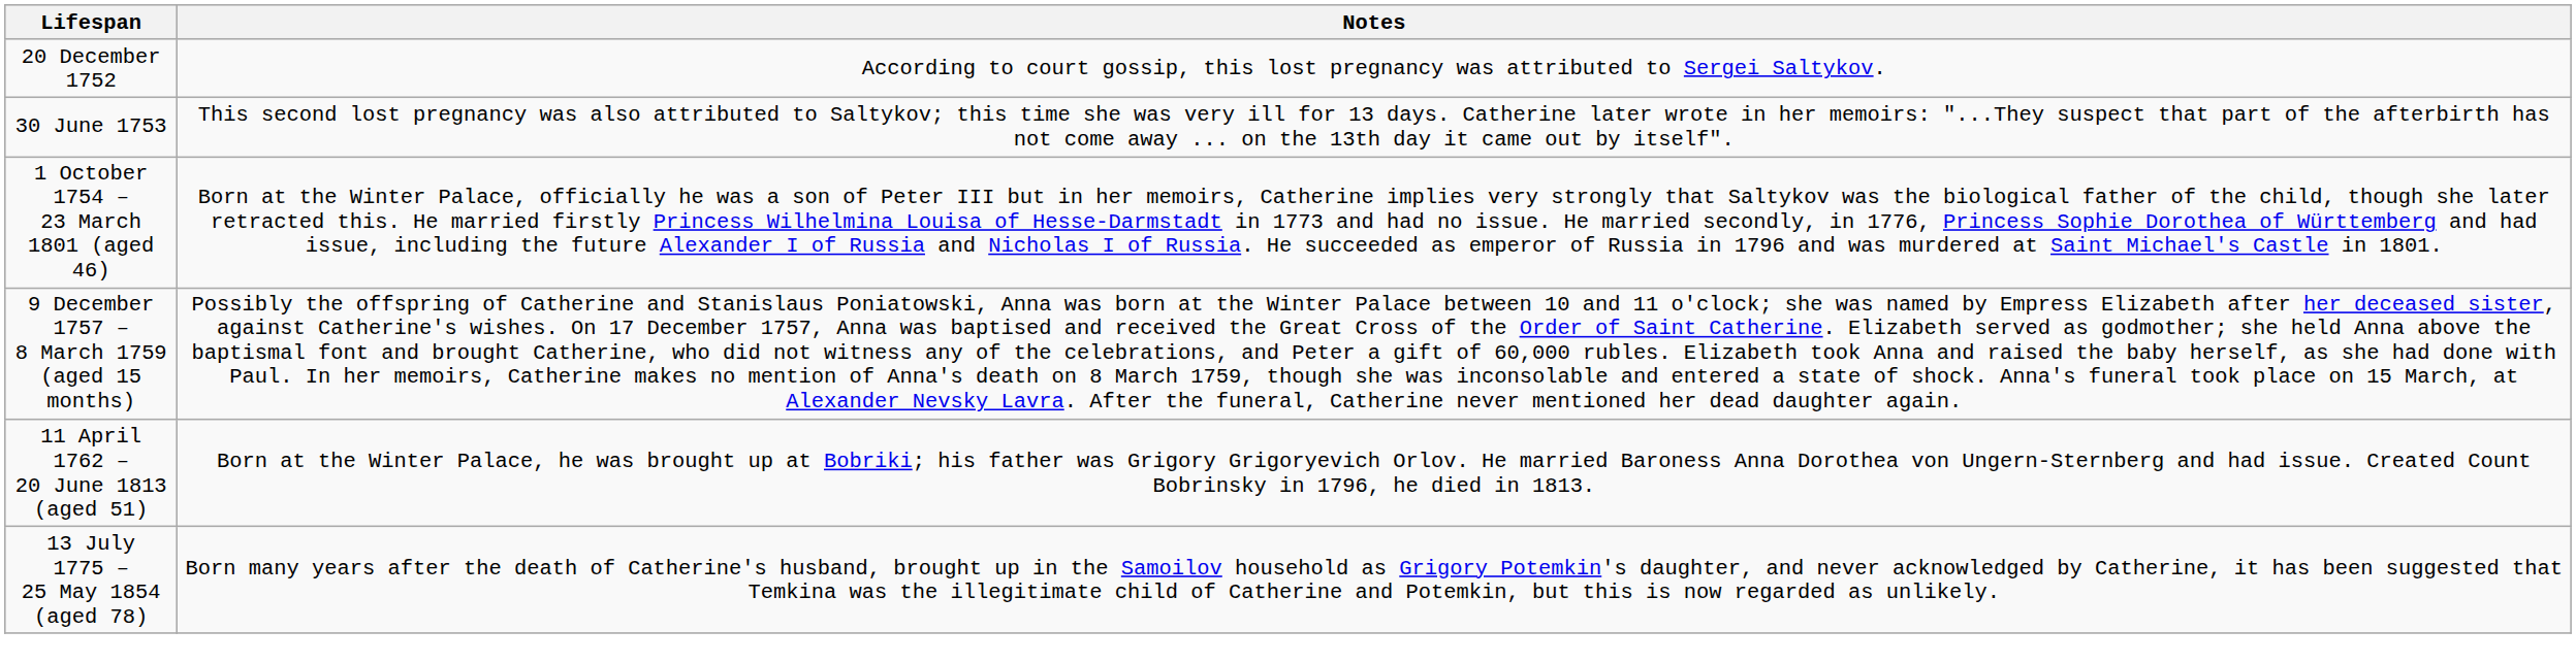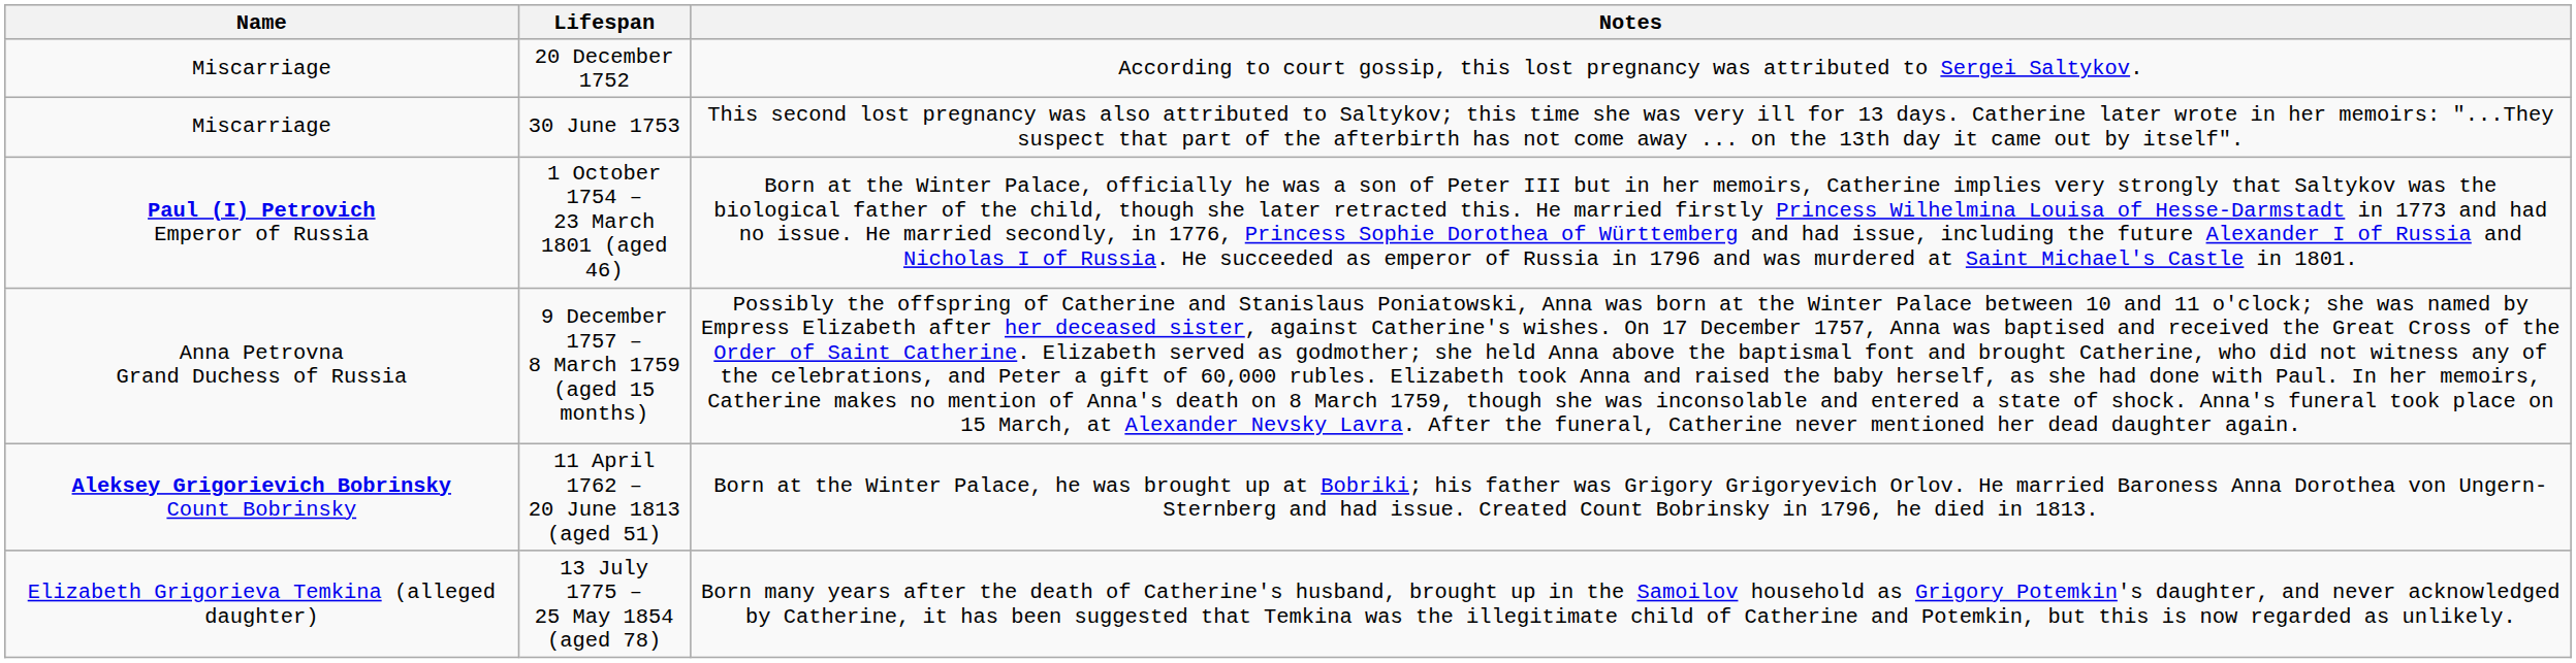 <table style="text-align:center; width:100%" class="wikitable">
 <tr>
+<th style="width:20%;">Name</th>
 <th style="width:100px;">Lifespan</th>
 <th>Notes</th>
 </tr>
 <tr>
+<td>Miscarriage</td>
 <td>20 December 1752</td>
 <td>According to court gossip, this lost pregnancy was attributed to <a href='#'>Sergei Saltykov</a>.</td>
 </tr>
 <tr>
+<td>Miscarriage</td>
 <td>30 June 1753</td>
 <td>This second lost pregnancy was also attributed to Saltykov; this time she was very ill for 13 days. Catherine later wrote in her memoirs: "...They suspect that part of the afterbirth has not come away ... on the 13th day it came out by itself".</td>
 </tr>
 <tr>
+<td><strong><a href='#'>Paul (I) Petrovich</a></strong><br>Emperor of Russia</td>
 <td>1 October 1754 –<br> 23 March 1801 (aged 46)</td>
 <td>Born at the Winter Palace, officially he was a son of Peter III but in her memoirs, Catherine implies very strongly that Saltykov was the biological father of the child, though she later retracted this. He married firstly <a href='#'>Princess Wilhelmina Louisa of Hesse-Darmstadt</a> in 1773 and had no issue. He married secondly, in 1776, <a href='#'>Princess Sophie Dorothea of Württemberg</a> and had issue, including the future <a href='#'>Alexander I of Russia</a> and <a href='#'>Nicholas I of Russia</a>. He succeeded as emperor of Russia in 1796 and was murdered at <a href='#'>Saint Michael's Castle</a> in 1801.</td>
 </tr>
 <tr>
+<td>Anna Petrovna<br>Grand Duchess of Russia</td>
 <td>9 December 1757 –<br> 8 March 1759 (aged 15 months)</td>
 <td>Possibly the offspring of Catherine and Stanislaus Poniatowski, Anna was born at the Winter Palace between 10 and 11 o'clock; she was named by Empress Elizabeth after <a href='#'>her deceased sister</a>, against Catherine's wishes. On 17 December 1757, Anna was baptised and received the Great Cross of the <a href='#'>Order of Saint Catherine</a>. Elizabeth served as godmother; she held Anna above the baptismal font and brought Catherine, who did not witness any of the celebrations, and Peter a gift of 60,000 rubles. Elizabeth took Anna and raised the baby herself, as she had done with Paul. In her memoirs, Catherine makes no mention of Anna's death on 8 March 1759, though she was inconsolable and entered a state of shock. Anna's funeral took place on 15 March, at <a href='#'>Alexander Nevsky Lavra</a>. After the funeral, Catherine never mentioned her dead daughter again.</td>
 </tr>
 <tr>
+<td><strong><a href='#'>Aleksey Grigorievich Bobrinsky</a></strong><br><a href='#'>Count Bobrinsky</a></td>
 <td>11 April 1762 –<br> 20 June 1813 (aged 51)</td>
 <td>Born at the Winter Palace, he was brought up at <a href='#'>Bobriki</a>; his father was Grigory Grigoryevich Orlov. He married Baroness Anna Dorothea von Ungern-Sternberg and had issue. Created Count Bobrinsky in 1796, he died in 1813.</td>
 </tr>
 <tr>
+<td><a href='#'>Elizabeth Grigorieva Temkina</a> (alleged daughter)</td>
 <td>13 July 1775 –<br> 25 May 1854 (aged 78)</td>
 <td>Born many years after the death of Catherine's husband, brought up in the <a href='#'>Samoilov</a> household as <a href='#'>Grigory Potemkin</a>'s daughter, and never acknowledged by Catherine, it has been suggested that Temkina was the illegitimate child of Catherine and Potemkin, but this is now regarded as unlikely.</td>
 </tr>
 </table>
